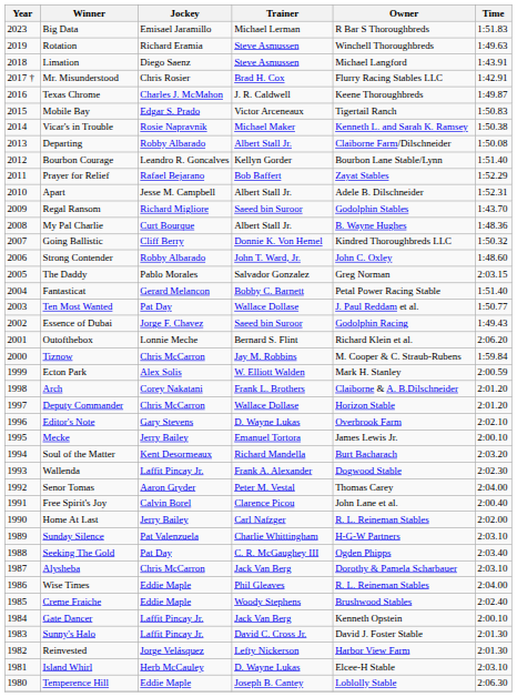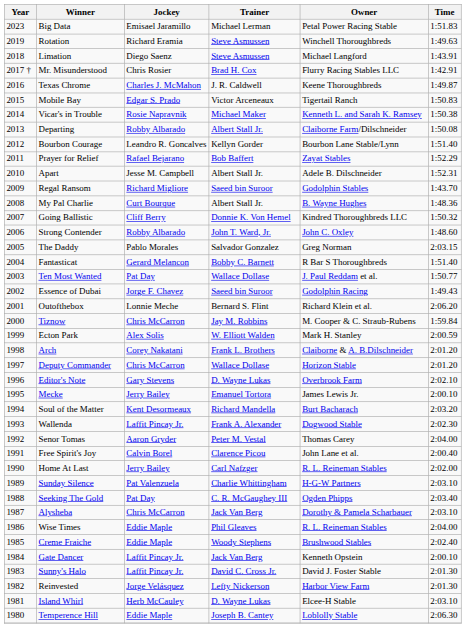 <table class="wikitable sortable" style="font-size:90%">
 <tr>
 <th style="width:45px">Year <br></th>
 <th style="width:135px">Winner <br></th>
 <th style="width:130px">Jockey <br></th>
 <th style="width:140px">Trainer <br></th>
 <th style="width:200px">Owner <br></th>
 <th style="width:46px">Time</th>
 </tr>
 <tr>
 <td>2023</td>
 <td>Big Data</td>
 <td>Emisael Jaramillo</td>
 <td>Michael Lerman</td>
-<td>R Bar S Thoroughbreds</td>
+<td>Petal Power Racing Stable</td>
 <td>1:51.83</td>
 </tr>
 <tr>
 <td>2019</td>
 <td>Rotation</td>
 <td>Richard Eramia</td>
 <td><a href='#'>Steve Asmussen</a></td>
 <td>Winchell Thoroughbreds</td>
 <td>1:49.63</td>
 </tr>
 <tr>
 <td>2018</td>
 <td>Limation</td>
 <td>Diego Saenz</td>
 <td><a href='#'>Steve Asmussen</a></td>
 <td>Michael Langford</td>
 <td>1:43.91</td>
 </tr>
 <tr>
 <td>2017 †</td>
 <td>Mr. Misunderstood</td>
 <td>Chris Rosier</td>
 <td><a href='#'>Brad H. Cox</a></td>
 <td>Flurry Racing Stables LLC</td>
 <td>1:42.91</td>
 </tr>
 <tr>
 <td>2016</td>
 <td>Texas Chrome</td>
 <td><a href='#'>Charles J. McMahon</a></td>
 <td>J. R. Caldwell</td>
 <td>Keene Thoroughbreds</td>
 <td>1:49.87</td>
 </tr>
 <tr>
 <td>2015</td>
 <td>Mobile Bay</td>
 <td><a href='#'>Edgar S. Prado</a></td>
 <td>Victor Arceneaux</td>
 <td>Tigertail Ranch</td>
 <td>1:50.83</td>
 </tr>
 <tr>
 <td>2014</td>
 <td>Vicar's in Trouble</td>
 <td><a href='#'>Rosie Napravnik</a></td>
 <td><a href='#'>Michael Maker</a></td>
 <td><a href='#'>Kenneth L. and Sarah K. Ramsey</a></td>
 <td>1:50.38</td>
 </tr>
 <tr>
 <td>2013</td>
 <td>Departing</td>
 <td><a href='#'>Robby Albarado</a></td>
 <td><a href='#'>Albert Stall Jr.</a></td>
 <td><a href='#'>Claiborne Farm</a>/Dilschneider</td>
 <td>1:50.08</td>
 </tr>
 <tr>
 <td>2012</td>
 <td>Bourbon Courage</td>
 <td>Leandro R. Goncalves</td>
 <td>Kellyn Gorder</td>
 <td>Bourbon Lane Stable/Lynn</td>
 <td>1:51.40</td>
 </tr>
 <tr>
 <td>2011</td>
 <td>Prayer for Relief</td>
 <td><a href='#'>Rafael Bejarano</a></td>
 <td><a href='#'>Bob Baffert</a></td>
 <td><a href='#'>Zayat Stables</a></td>
 <td>1:52.29</td>
 </tr>
 <tr>
 <td>2010</td>
 <td>Apart</td>
 <td>Jesse M. Campbell</td>
 <td>Albert Stall Jr.</td>
 <td>Adele B. Dilschneider</td>
 <td>1:52.31</td>
 </tr>
 <tr>
 <td>2009</td>
 <td>Regal Ransom</td>
 <td><a href='#'>Richard Migliore</a></td>
 <td><a href='#'>Saeed bin Suroor</a></td>
 <td><a href='#'>Godolphin Stables</a></td>
 <td>1:43.70</td>
 </tr>
 <tr>
 <td>2008</td>
 <td>My Pal Charlie</td>
 <td><a href='#'>Curt Bourque</a></td>
 <td>Albert Stall Jr.</td>
 <td><a href='#'>B. Wayne Hughes</a></td>
 <td>1:48.36</td>
 </tr>
 <tr>
 <td>2007</td>
 <td>Going Ballistic</td>
 <td><a href='#'>Cliff Berry</a></td>
 <td><a href='#'>Donnie K. Von Hemel</a></td>
 <td>Kindred Thoroughbreds LLC</td>
 <td>1:50.32</td>
 </tr>
 <tr>
 <td>2006</td>
 <td>Strong Contender</td>
 <td><a href='#'>Robby Albarado</a></td>
 <td><a href='#'>John T. Ward, Jr.</a></td>
 <td><a href='#'>John C. Oxley</a></td>
 <td>1:48.60</td>
 </tr>
 <tr>
 <td>2005</td>
 <td>The Daddy</td>
 <td>Pablo Morales</td>
 <td>Salvador Gonzalez</td>
 <td>Greg Norman</td>
 <td>2:03.15</td>
 </tr>
 <tr>
 <td>2004</td>
 <td>Fantasticat</td>
 <td><a href='#'>Gerard Melancon</a></td>
 <td><a href='#'>Bobby C. Barnett</a></td>
-<td>Petal Power Racing Stable</td>
+<td>R Bar S Thoroughbreds</td>
 <td>1:51.40</td>
 </tr>
 <tr>
 <td>2003</td>
 <td><a href='#'>Ten Most Wanted</a></td>
 <td><a href='#'>Pat Day</a></td>
 <td><a href='#'>Wallace Dollase</a></td>
 <td><a href='#'>J. Paul Reddam</a> et al.</td>
 <td>1:50.77</td>
 </tr>
 <tr>
 <td>2002</td>
 <td>Essence of Dubai</td>
 <td><a href='#'>Jorge F. Chavez</a></td>
 <td><a href='#'>Saeed bin Suroor</a></td>
 <td><a href='#'>Godolphin Racing</a></td>
 <td>1:49.43</td>
 </tr>
 <tr>
 <td>2001</td>
 <td>Outofthebox</td>
 <td>Lonnie Meche</td>
 <td>Bernard S. Flint</td>
 <td>Richard Klein et al.</td>
 <td>2:06.20</td>
 </tr>
 <tr>
 <td>2000</td>
 <td><a href='#'>Tiznow</a></td>
 <td><a href='#'>Chris McCarron</a></td>
 <td><a href='#'>Jay M. Robbins</a></td>
 <td>M. Cooper & C. Straub-Rubens</td>
 <td>1:59.84</td>
 </tr>
 <tr>
 <td>1999</td>
 <td>Ecton Park</td>
 <td><a href='#'>Alex Solis</a></td>
 <td><a href='#'>W. Elliott Walden</a></td>
 <td>Mark H. Stanley</td>
 <td>2:00.59</td>
 </tr>
 <tr>
 <td>1998</td>
 <td><a href='#'>Arch</a></td>
 <td><a href='#'>Corey Nakatani</a></td>
 <td><a href='#'>Frank L. Brothers</a></td>
 <td><a href='#'>Claiborne</a> & <a href='#'>A. B.Dilschneider</a></td>
 <td>2:01.20</td>
 </tr>
 <tr>
 <td>1997</td>
 <td><a href='#'>Deputy Commander</a></td>
 <td><a href='#'>Chris McCarron</a></td>
 <td><a href='#'>Wallace Dollase</a></td>
 <td><a href='#'>Horizon Stable</a></td>
 <td>2:01.20</td>
 </tr>
 <tr>
 <td>1996</td>
 <td><a href='#'>Editor's Note</a></td>
 <td><a href='#'>Gary Stevens</a></td>
 <td><a href='#'>D. Wayne Lukas</a></td>
 <td><a href='#'>Overbrook Farm</a></td>
 <td>2:02.10</td>
 </tr>
 <tr>
 <td>1995</td>
 <td><a href='#'>Mecke</a></td>
 <td><a href='#'>Jerry Bailey</a></td>
 <td><a href='#'>Emanuel Tortora</a></td>
 <td>James Lewis Jr.</td>
 <td>2:00.10</td>
 </tr>
 <tr>
 <td>1994</td>
 <td>Soul of the Matter</td>
 <td><a href='#'>Kent Desormeaux</a></td>
 <td><a href='#'>Richard Mandella</a></td>
 <td><a href='#'>Burt Bacharach</a></td>
 <td>2:03.20</td>
 </tr>
 <tr>
 <td>1993</td>
 <td>Wallenda</td>
 <td><a href='#'>Laffit Pincay Jr.</a></td>
 <td><a href='#'>Frank A. Alexander</a></td>
 <td><a href='#'>Dogwood Stable</a></td>
 <td>2:02.30</td>
 </tr>
 <tr>
 <td>1992</td>
 <td>Senor Tomas</td>
 <td><a href='#'>Aaron Gryder</a></td>
 <td><a href='#'>Peter M. Vestal</a></td>
 <td>Thomas Carey</td>
 <td>2:04.00</td>
 </tr>
 <tr>
 <td>1991</td>
 <td>Free Spirit's Joy</td>
 <td><a href='#'>Calvin Borel</a></td>
 <td><a href='#'>Clarence Picou</a></td>
 <td>John Lane et al.</td>
 <td>2:00.40</td>
 </tr>
 <tr>
 <td>1990</td>
 <td>Home At Last</td>
 <td><a href='#'>Jerry Bailey</a></td>
 <td><a href='#'>Carl Nafzger</a></td>
 <td><a href='#'>R. L. Reineman Stables</a></td>
 <td>2:02.00</td>
 </tr>
 <tr>
 <td>1989</td>
 <td><a href='#'>Sunday Silence</a></td>
 <td><a href='#'>Pat Valenzuela</a></td>
 <td><a href='#'>Charlie Whittingham</a></td>
 <td><a href='#'>H-G-W Partners</a></td>
 <td>2:03.10</td>
 </tr>
 <tr>
 <td>1988</td>
 <td><a href='#'>Seeking The Gold</a></td>
 <td><a href='#'>Pat Day</a></td>
 <td><a href='#'>C. R. McGaughey III</a></td>
 <td><a href='#'>Ogden Phipps</a></td>
 <td>2:03.40</td>
 </tr>
 <tr>
 <td>1987</td>
 <td><a href='#'>Alysheba</a></td>
 <td><a href='#'>Chris McCarron</a></td>
 <td><a href='#'>Jack Van Berg</a></td>
 <td><a href='#'>Dorothy & Pamela Scharbauer</a></td>
 <td>2:03.10</td>
 </tr>
 <tr>
 <td>1986</td>
 <td>Wise Times</td>
 <td><a href='#'>Eddie Maple</a></td>
 <td><a href='#'>Phil Gleaves</a></td>
 <td><a href='#'>R. L. Reineman Stables</a></td>
 <td>2:04.00</td>
 </tr>
 <tr>
 <td>1985</td>
 <td><a href='#'>Creme Fraiche</a></td>
 <td><a href='#'>Eddie Maple</a></td>
 <td><a href='#'>Woody Stephens</a></td>
 <td><a href='#'>Brushwood Stables</a></td>
 <td>2:02.40</td>
 </tr>
 <tr>
 <td>1984</td>
 <td><a href='#'>Gate Dancer</a></td>
 <td><a href='#'>Laffit Pincay Jr.</a></td>
 <td><a href='#'>Jack Van Berg</a></td>
 <td>Kenneth Opstein</td>
 <td>2:00.10</td>
 </tr>
 <tr>
 <td>1983</td>
 <td><a href='#'>Sunny's Halo</a></td>
 <td><a href='#'>Laffit Pincay Jr.</a></td>
 <td><a href='#'>David C. Cross Jr.</a></td>
 <td>David J. Foster Stable</td>
 <td>2:01.30</td>
 </tr>
 <tr>
 <td>1982</td>
 <td>Reinvested</td>
 <td><a href='#'>Jorge Velásquez</a></td>
 <td><a href='#'>Lefty Nickerson</a></td>
 <td><a href='#'>Harbor View Farm</a></td>
 <td>2:01.30</td>
 </tr>
 <tr>
 <td>1981</td>
 <td><a href='#'>Island Whirl</a></td>
 <td><a href='#'>Herb McCauley</a></td>
 <td><a href='#'>D. Wayne Lukas</a></td>
 <td>Elcee-H Stable</td>
 <td>2:03.10</td>
 </tr>
 <tr>
 <td>1980</td>
 <td><a href='#'>Temperence Hill</a></td>
 <td><a href='#'>Eddie Maple</a></td>
 <td><a href='#'>Joseph B. Cantey</a></td>
 <td><a href='#'>Loblolly Stable</a></td>
 <td>2:06.30</td>
 </tr>
 <tr>
 </tr>
 </table>
